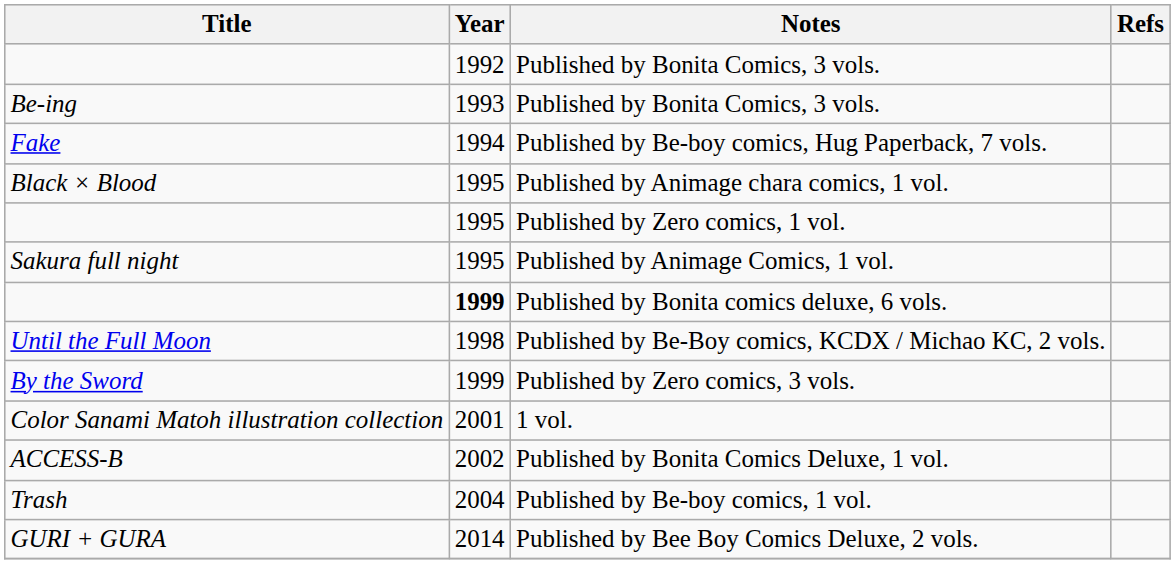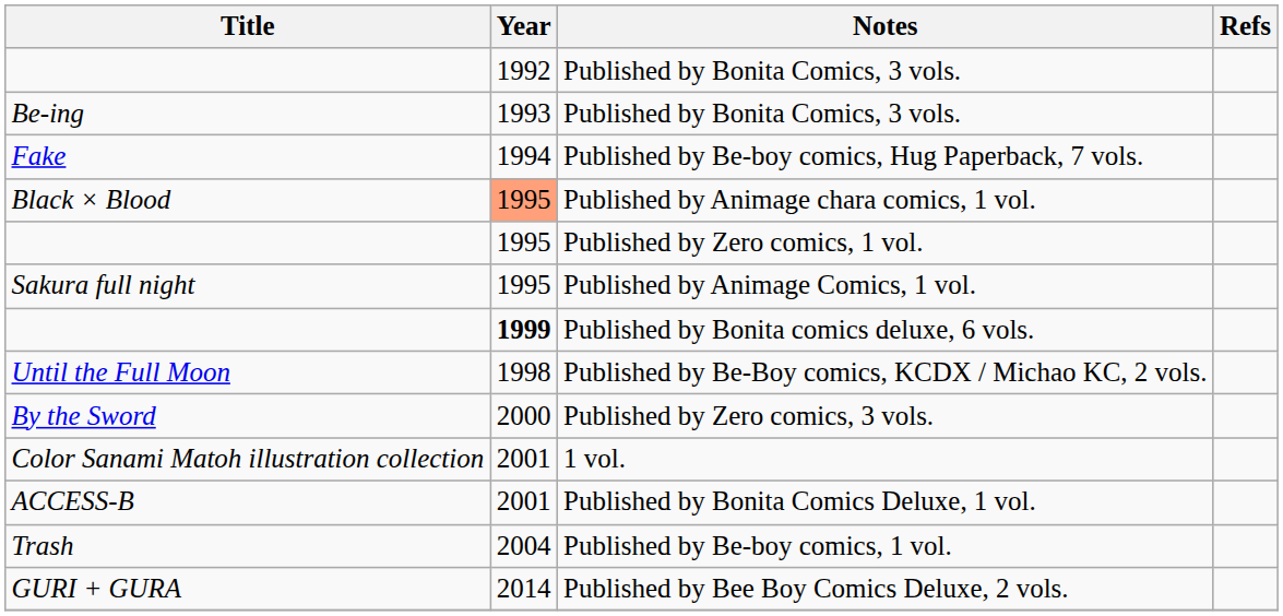 <table class="wikitable sortable">
 <tr>
 <th>Title</th>
 <th>Year</th>
 <th>Notes</th>
 <th>Refs</th>
 </tr>
 <tr>
 <td></td>
 <td>1992</td>
 <td>Published by Bonita Comics, 3 vols.</td>
 <td></td>
 </tr>
 <tr>
 <td><em>Be-ing</em></td>
 <td>1993</td>
 <td>Published by Bonita Comics, 3 vols.</td>
 <td></td>
 </tr>
 <tr>
 <td><em><a href='#'>Fake</a></em></td>
 <td>1994</td>
 <td>Published by Be-boy comics, Hug Paperback, 7 vols.</td>
 <td></td>
 </tr>
 <tr>
 <td><em>Black × Blood</em></td>
-<td>1995</td>
+<td style="background: lightsalmon;">1995</td>
 <td>Published by Animage chara comics, 1 vol.</td>
 <td></td>
 </tr>
 <tr>
 <td></td>
 <td>1995</td>
 <td>Published by Zero comics, 1 vol.</td>
 <td></td>
 </tr>
 <tr>
 <td><em>Sakura full night</em></td>
 <td>1995</td>
 <td>Published by Animage Comics, 1 vol.</td>
 <td></td>
 </tr>
 <tr>
 <td></td>
 <td><strong>1999</strong></td>
 <td>Published by Bonita comics deluxe, 6 vols.</td>
 <td></td>
 </tr>
 <tr>
 <td><em><a href='#'>Until the Full Moon</a></em></td>
 <td>1998</td>
 <td>Published by Be-Boy comics, KCDX / Michao KC, 2 vols.</td>
 <td></td>
 </tr>
 <tr>
 <td><em><a href='#'>By the Sword</a></em></td>
-<td>1999</td>
+<td>2000</td>
 <td>Published by Zero comics, 3 vols.</td>
 <td></td>
 </tr>
 <tr>
 <td><em>Color Sanami Matoh illustration collection</em></td>
 <td>2001</td>
 <td>1 vol.</td>
 <td></td>
 </tr>
 <tr>
 <td><em>ACCESS-B</em></td>
-<td>2002</td>
+<td>2001</td>
 <td>Published by Bonita Comics Deluxe, 1 vol.</td>
 <td></td>
 </tr>
 <tr>
 <td><em>Trash</em></td>
 <td>2004</td>
 <td>Published by Be-boy comics, 1 vol.</td>
 <td></td>
 </tr>
 <tr>
 <td><em>GURI + GURA</em></td>
 <td>2014</td>
 <td>Published by Bee Boy Comics Deluxe, 2 vols.</td>
 <td></td>
 </tr>
 <tr>
 </tr>
 </table>
